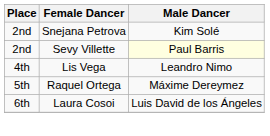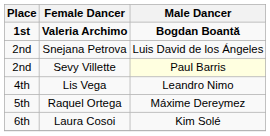 <table class="wikitable" style="text-align:center">
 <tr>
 <th>Place</th>
 <th>Female Dancer</th>
 <th>Male Dancer</th>
 </tr>
 <tr>
+<td><strong>1st</strong></td>
+<td> <strong>Valeria Archimo</strong></td>
+<td> <strong>Bogdan Boantă</strong></td>
+</tr>
+<tr>
 <td>2nd</td>
 <td> Snejana Petrova</td>
-<td> Kim Solé</td>
+<td> Luis David de los Ángeles</td>
 </tr>
 <tr>
 <td>2nd</td>
 <td> Sevy Villette</td>
 <td style="background: lightyellow;"> Paul Barris</td>
 </tr>
 <tr>
 <td>4th</td>
 <td> Lis Vega</td>
 <td> Leandro Nimo</td>
 </tr>
 <tr>
 <td>5th</td>
 <td> Raquel Ortega</td>
 <td> Máxime Dereymez</td>
 </tr>
 <tr>
 <td>6th</td>
 <td> Laura Cosoi</td>
-<td> Luis David de los Ángeles</td>
+<td> Kim Solé</td>
 </tr>
 <tr>
 </tr>
 </table>
